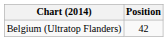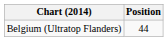 <table class="wikitable plainrowheaders">
 <tr>
 <th scope="col">Chart (2014)</th>
 <th scope="col">Position</th>
 </tr>
 <tr>
 <td>Belgium (Ultratop Flanders)</td>
-<td style="text-align:center;">42</td>
+<td style="text-align:center;">44</td>
 </tr>
 </table>
